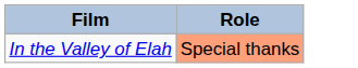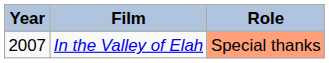 <table class="wikitable" style="font-size:95%;">
 <tr>
+<th style="background:#B0C4DE;">Year</th>
 <th style="background:#B0C4DE;">Film</th>
 <th style="background:#B0C4DE;">Role</th>
 </tr>
 <tr>
+<td>2007</td>
 <td><em><a href='#'>In the Valley of Elah</a></em></td>
 <td style="background: lightsalmon;">Special thanks</td>
 </tr>
 </table>
